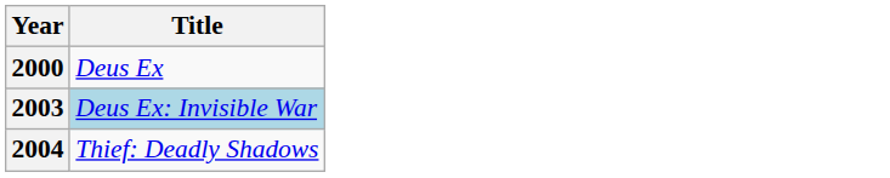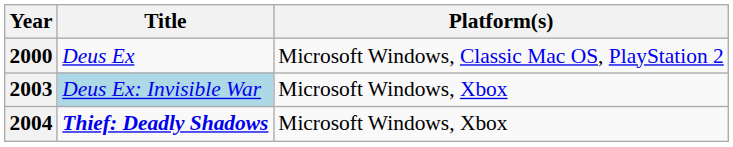 <table class="wikitable sortable plainrowheaders">
 <tr>
 <th scope="col">Year</th>
 <th scope="col">Title</th>
+<th scope="col">Platform(s)</th>
 </tr>
 <tr>
 <th scope="row">2000</th>
 <td><em><a href='#'>Deus Ex</a></em></td>
+<td>Microsoft Windows, <a href='#'>Classic Mac OS</a>, <a href='#'>PlayStation 2</a></td>
 </tr>
 <tr>
 <th scope="row">2003</th>
 <td style="background: lightblue;"><em><a href='#'>Deus Ex: Invisible War</a></em></td>
+<td>Microsoft Windows, <a href='#'>Xbox</a></td>
 </tr>
 <tr>
 <th scope="row">2004</th>
-<td><em><a href='#'>Thief: Deadly Shadows</a></em></td>
+<td><strong><em><a href='#'>Thief: Deadly Shadows</a></em></strong></td>
+<td>Microsoft Windows, Xbox</td>
 </tr>
 </table>
